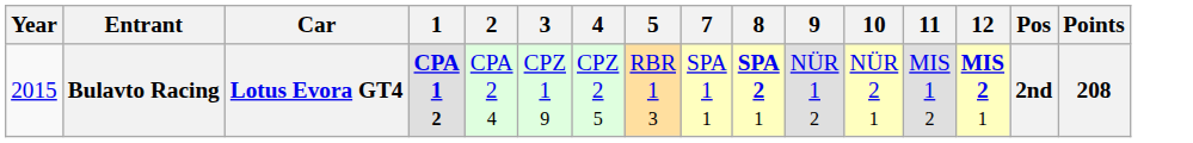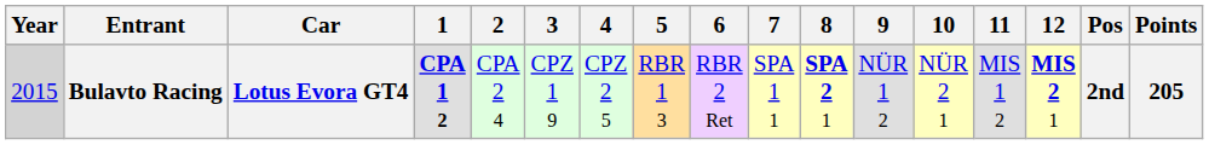 <table class="wikitable" style="text-align:center; font-size:90%">
 <tr>
 <th>Year</th>
 <th>Entrant</th>
 <th>Car</th>
 <th>1</th>
 <th>2</th>
 <th>3</th>
 <th>4</th>
 <th>5</th>
+<th>6</th>
 <th>7</th>
 <th>8</th>
 <th>9</th>
 <th>10</th>
 <th>11</th>
 <th>12</th>
 <th>Pos</th>
 <th>Points</th>
 </tr>
 <tr>
-<td><a href='#'>2015</a></td>
+<td style="background: lightgrey;"><a href='#'>2015</a></td>
 <th>Bulavto Racing</th>
 <th><a href='#'>Lotus Evora</a> GT4</th>
 <td style="background:#DFDFDF;"><strong><a href='#'>CPA<br>1</a><br><small>2</small></strong></td>
 <td style="background:#DFFFDF;"><a href='#'>CPA<br>2</a><br><small>4</small></td>
 <td style="background:#DFFFDF;"><a href='#'>CPZ<br>1</a><br><small>9</small></td>
 <td style="background:#DFFFDF;"><a href='#'>CPZ<br>2</a><br><small>5</small></td>
 <td style="background:#FFDF9F;"><a href='#'>RBR<br>1</a><br><small>3</small></td>
+<td style="background:#EFCFFF;"><a href='#'>RBR<br>2</a><br><small>Ret</small></td>
 <td style="background:#FFFFBF;"><a href='#'>SPA<br>1</a><br><small>1</small></td>
 <td style="background:#FFFFBF;"><strong><a href='#'>SPA<br>2</a></strong><br><small>1</small></td>
 <td style="background:#DFDFDF;"><a href='#'>NÜR<br>1</a><br><small>2</small></td>
 <td style="background:#FFFFBF;"><a href='#'>NÜR<br>2</a><br><small>1</small></td>
 <td style="background:#DFDFDF;"><a href='#'>MIS<br>1</a><br><small>2</small></td>
 <td style="background:#FFFFBF;"><strong><a href='#'>MIS<br>2</a></strong><br><small>1</small></td>
 <th>2nd</th>
-<th>208</th>
+<th>205</th>
 </tr>
 </table>
